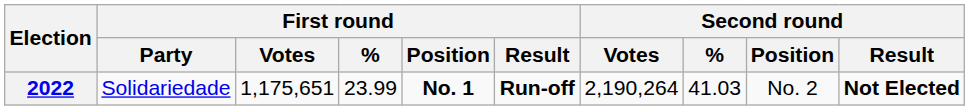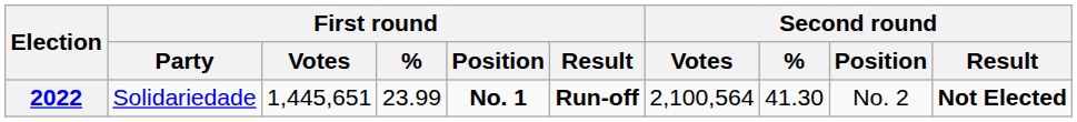 <table class="wikitable" style="text-align: center;">
 <tr>
 <th rowspan="2">Election</th>
 <th colspan="5">First round</th>
 <th colspan="4">Second round</th>
 </tr>
 <tr>
 <th>Party</th>
 <th>Votes</th>
 <th>%</th>
 <th>Position</th>
 <th>Result</th>
 <th>Votes</th>
 <th>%</th>
 <th>Position</th>
 <th>Result</th>
 </tr>
 <tr>
 <th><a href='#'>2022</a></th>
 <td><a href='#'>Solidariedade</a></td>
-<td>1,175,651</td>
+<td>1,445,651</td>
 <td>23.99</td>
 <td><strong>No. 1</strong></td>
 <td><strong>Run-off</strong></td>
-<td>2,190,264</td>
-<td>41.03</td>
+<td>2,100,564</td>
+<td>41.30</td>
 <td>No. 2</td>
 <td><strong>Not Elected</strong></td>
 </tr>
 </table>
